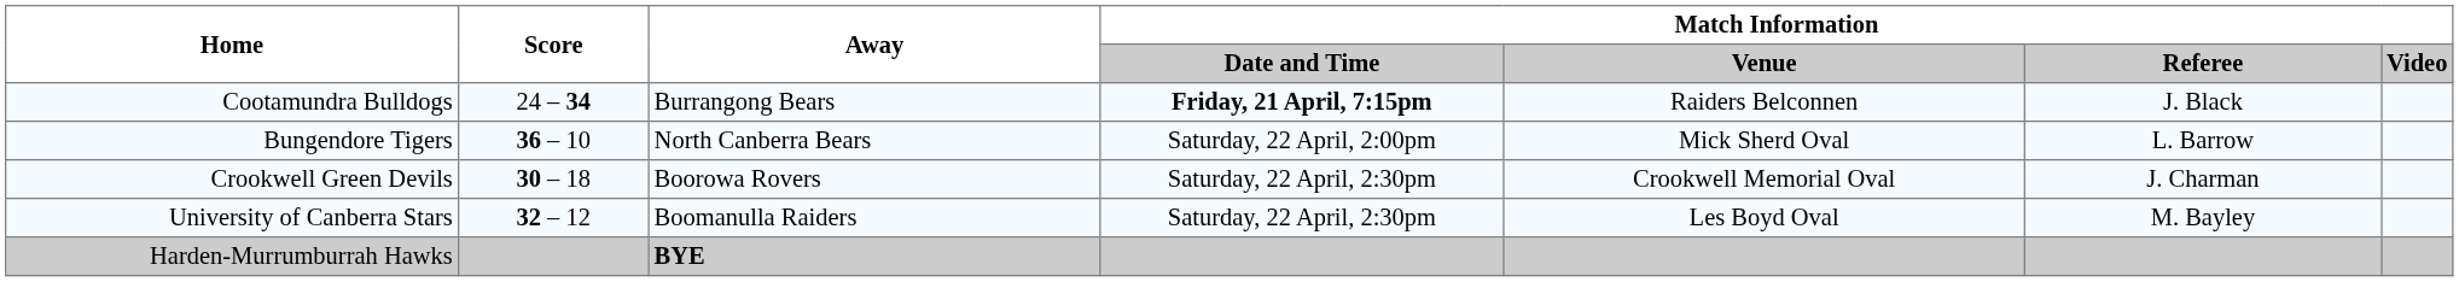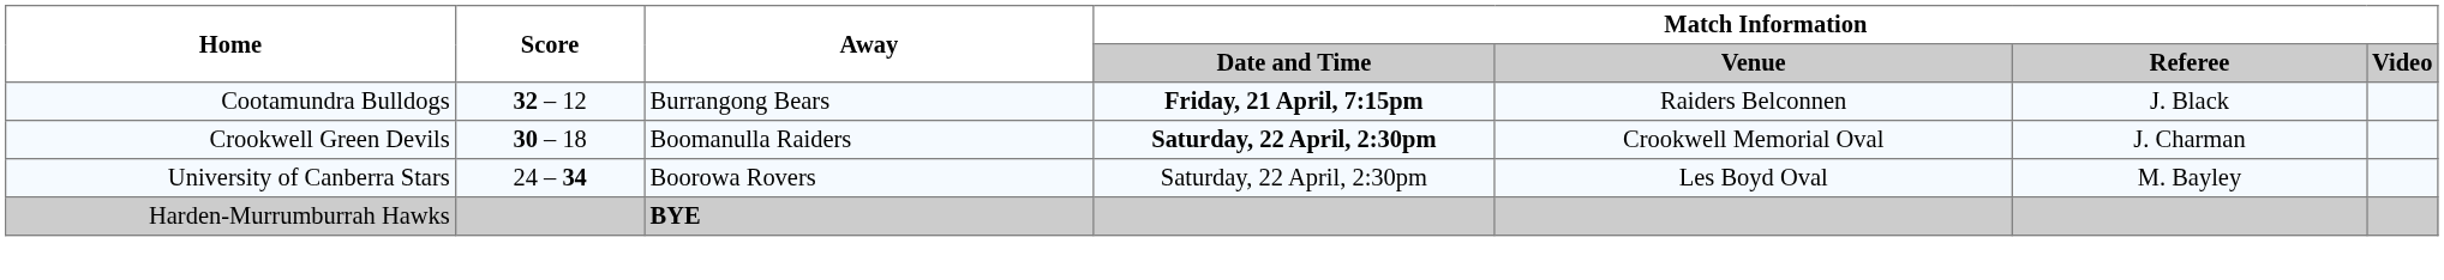 <table border="1" cellpadding="3" cellspacing="0" width="100%" style="border-collapse:collapse;  text-align:center;">
 <tr>
 <th rowspan="2" width="19%">Home</th>
 <th rowspan="2" width="8%">Score</th>
 <th rowspan="2" width="19%">Away</th>
 <th colspan="4">Match Information</th>
 </tr>
 <tr style="background:#CCCCCC">
 <th width="17%">Date and Time</th>
 <th width="22%">Venue</th>
 <th width="50%">Referee</th>
 <th>Video</th>
 </tr>
 <tr style="text-align:center; background:#f5faff;">
 <td align="right">Cootamundra Bulldogs </td>
-<td>24 – <strong>34</strong></td>
+<td><strong>32</strong> – 12</td>
 <td align="left"> Burrangong Bears</td>
 <td><strong>Friday, 21 April, 7:15pm</strong></td>
 <td>Raiders Belconnen</td>
 <td>J. Black</td>
 <td></td>
 </tr>
 <tr style="text-align:center; background:#f5faff;">
-<td align="right">Bungendore Tigers </td>
-<td><strong>36</strong> – 10</td>
-<td align="left"> North Canberra Bears</td>
-<td>Saturday, 22 April, 2:00pm</td>
-<td>Mick Sherd Oval</td>
-<td>L. Barrow</td>
-<td></td>
-</tr>
-<tr style="text-align:center; background:#f5faff;">
 <td align="right">Crookwell Green Devils </td>
 <td><strong>30</strong> – 18</td>
-<td align="left"> Boorowa Rovers</td>
-<td>Saturday, 22 April, 2:30pm</td>
+<td align="left"> Boomanulla Raiders</td>
+<td><strong>Saturday, 22 April, 2:30pm</strong></td>
 <td>Crookwell Memorial Oval</td>
 <td>J. Charman</td>
 <td></td>
 </tr>
 <tr style="text-align:center; background:#f5faff;">
 <td align="right">University of Canberra Stars </td>
-<td><strong>32</strong> – 12</td>
-<td align="left"> Boomanulla Raiders</td>
+<td>24 – <strong>34</strong></td>
+<td align="left"> Boorowa Rovers</td>
 <td>Saturday, 22 April, 2:30pm</td>
 <td>Les Boyd Oval</td>
 <td>M. Bayley</td>
 <td></td>
 </tr>
 <tr style="text-align:center; background:#CCCCCC;">
 <td align="right">Harden-Murrumburrah Hawks </td>
 <td></td>
 <td align="left"><strong>BYE</strong></td>
 <td></td>
 <td></td>
 <td></td>
 <td></td>
 </tr>
 </table>
